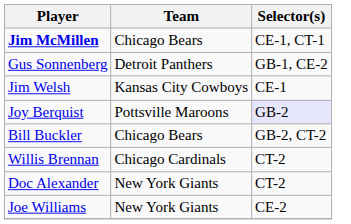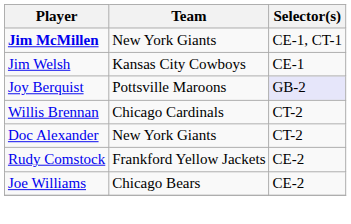 <table class="wikitable" style="text-align:left;">
 <tr>
 <th>Player</th>
 <th>Team</th>
 <th>Selector(s)</th>
 </tr>
 <tr>
 <td><strong><a href='#'>Jim McMillen</a></strong></td>
-<td>Chicago Bears</td>
+<td>New York Giants</td>
 <td>CE-1, CT-1</td>
-</tr>
-<tr>
-<td><a href='#'>Gus Sonnenberg</a></td>
-<td>Detroit Panthers</td>
-<td>GB-1, CE-2</td>
 </tr>
 <tr>
 <td><a href='#'>Jim Welsh</a></td>
 <td>Kansas City Cowboys</td>
 <td>CE-1</td>
 </tr>
 <tr>
 <td><a href='#'>Joy Berquist</a></td>
 <td>Pottsville Maroons</td>
 <td style="background: lavender;">GB-2</td>
 </tr>
 <tr>
-<td><a href='#'>Bill Buckler</a></td>
-<td>Chicago Bears</td>
-<td>GB-2, CT-2</td>
-</tr>
-<tr>
 <td><a href='#'>Willis Brennan</a></td>
 <td>Chicago Cardinals</td>
 <td>CT-2</td>
 </tr>
 <tr>
 <td><a href='#'>Doc Alexander</a></td>
 <td>New York Giants</td>
 <td>CT-2</td>
 </tr>
 <tr>
+<td><a href='#'>Rudy Comstock</a></td>
+<td>Frankford Yellow Jackets</td>
+<td>CE-2</td>
+</tr>
+<tr>
 <td><a href='#'>Joe Williams</a></td>
-<td>New York Giants</td>
+<td>Chicago Bears</td>
 <td>CE-2</td>
 </tr>
 <tr>
 </tr>
 </table>
